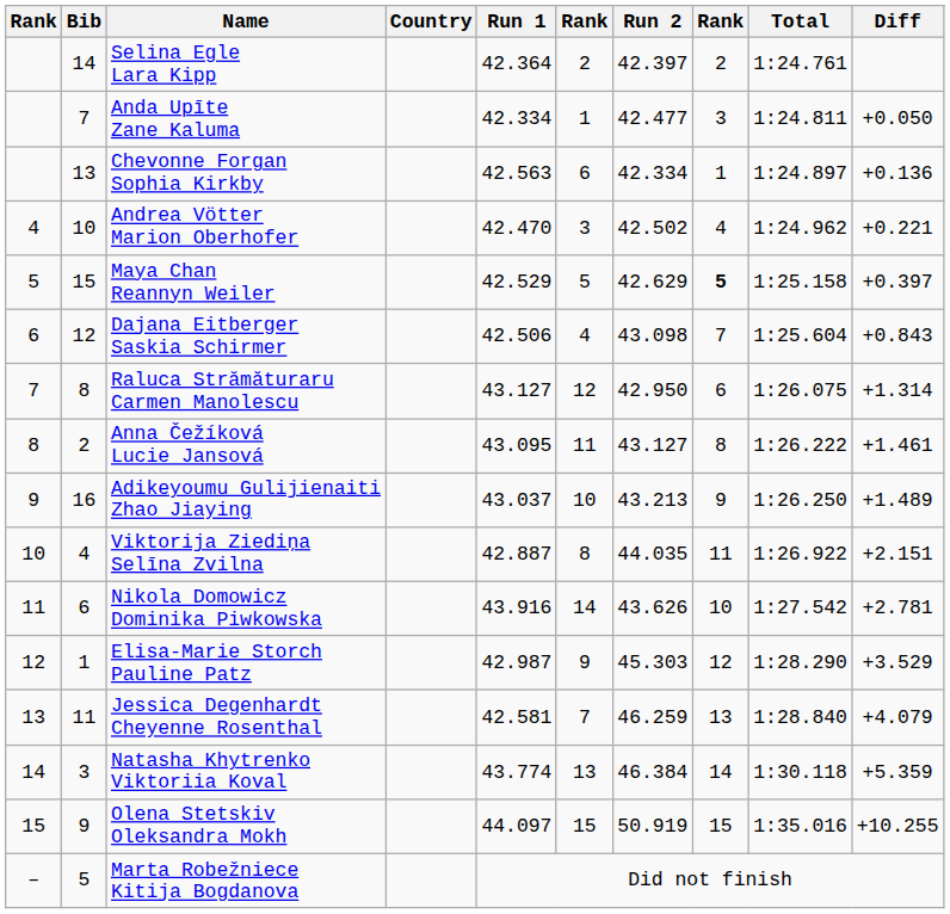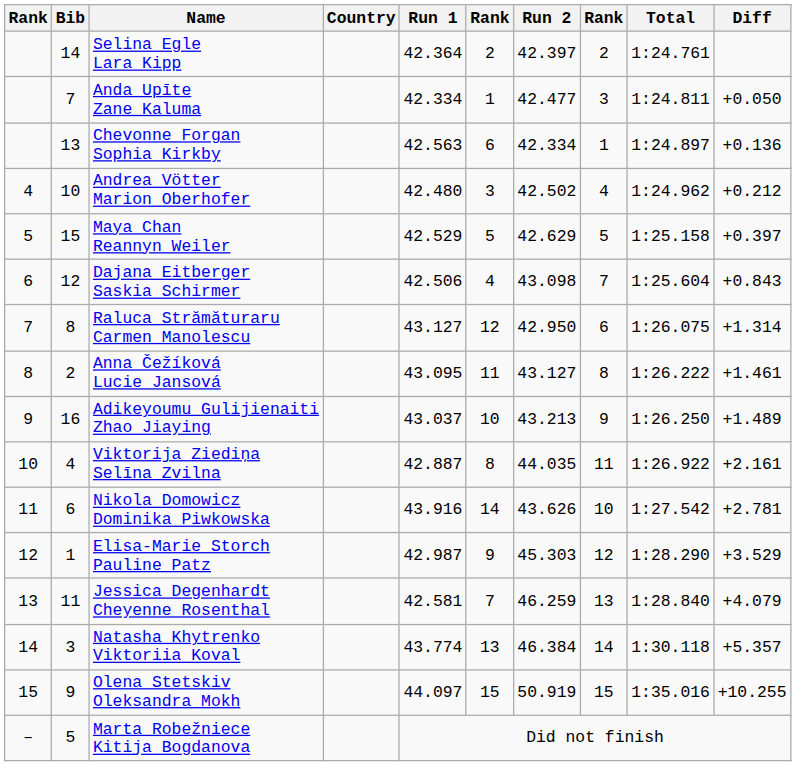 <table class="wikitable sortable" style="text-align:center">
 <tr>
 <th>Rank</th>
 <th>Bib</th>
 <th>Name</th>
 <th>Country</th>
 <th>Run 1</th>
 <th>Rank</th>
 <th>Run 2</th>
 <th>Rank</th>
 <th>Total</th>
 <th>Diff</th>
 </tr>
 <tr>
 <td></td>
 <td>14</td>
 <td align=left><a href='#'>Selina Egle</a><br><a href='#'>Lara Kipp</a></td>
 <td align=left></td>
 <td>42.364</td>
 <td>2</td>
 <td>42.397</td>
 <td>2</td>
 <td>1:24.761</td>
 <td></td>
 </tr>
 <tr>
 <td></td>
 <td>7</td>
 <td align=left><a href='#'>Anda Upīte</a><br><a href='#'>Zane Kaluma</a></td>
 <td align=left></td>
 <td>42.334</td>
 <td>1</td>
 <td>42.477</td>
 <td>3</td>
 <td>1:24.811</td>
 <td>+0.050</td>
 </tr>
 <tr>
 <td></td>
 <td>13</td>
 <td align=left><a href='#'>Chevonne Forgan</a><br><a href='#'>Sophia Kirkby</a></td>
 <td align=left></td>
 <td>42.563</td>
 <td>6</td>
 <td>42.334</td>
 <td>1</td>
 <td>1:24.897</td>
 <td>+0.136</td>
 </tr>
 <tr>
 <td>4</td>
 <td>10</td>
 <td align=left><a href='#'>Andrea Vötter</a><br><a href='#'>Marion Oberhofer</a></td>
 <td align=left></td>
-<td>42.470</td>
+<td>42.480</td>
 <td>3</td>
 <td>42.502</td>
 <td>4</td>
 <td>1:24.962</td>
-<td>+0.221</td>
+<td>+0.212</td>
 </tr>
 <tr>
 <td>5</td>
 <td>15</td>
 <td align=left><a href='#'>Maya Chan</a><br><a href='#'>Reannyn Weiler</a></td>
 <td align=left></td>
 <td>42.529</td>
 <td>5</td>
 <td>42.629</td>
-<td><strong>5</strong></td>
+<td>5</td>
 <td>1:25.158</td>
 <td>+0.397</td>
 </tr>
 <tr>
 <td>6</td>
 <td>12</td>
 <td align=left><a href='#'>Dajana Eitberger</a><br><a href='#'>Saskia Schirmer</a></td>
 <td align=left></td>
 <td>42.506</td>
 <td>4</td>
 <td>43.098</td>
 <td>7</td>
 <td>1:25.604</td>
 <td>+0.843</td>
 </tr>
 <tr>
 <td>7</td>
 <td>8</td>
 <td align=left><a href='#'>Raluca Strămăturaru</a><br><a href='#'>Carmen Manolescu</a></td>
 <td align=left></td>
 <td>43.127</td>
 <td>12</td>
 <td>42.950</td>
 <td>6</td>
 <td>1:26.075</td>
 <td>+1.314</td>
 </tr>
 <tr>
 <td>8</td>
 <td>2</td>
 <td align=left><a href='#'>Anna Čežíková</a><br><a href='#'>Lucie Jansová</a></td>
 <td align=left></td>
 <td>43.095</td>
 <td>11</td>
 <td>43.127</td>
 <td>8</td>
 <td>1:26.222</td>
 <td>+1.461</td>
 </tr>
 <tr>
 <td>9</td>
 <td>16</td>
 <td align=left><a href='#'>Adikeyoumu Gulijienaiti</a><br><a href='#'>Zhao Jiaying</a></td>
 <td align=left></td>
 <td>43.037</td>
 <td>10</td>
 <td>43.213</td>
 <td>9</td>
 <td>1:26.250</td>
 <td>+1.489</td>
 </tr>
 <tr>
 <td>10</td>
 <td>4</td>
 <td align=left><a href='#'>Viktorija Ziediņa</a><br><a href='#'>Selīna Zvilna</a></td>
 <td align=left></td>
 <td>42.887</td>
 <td>8</td>
 <td>44.035</td>
 <td>11</td>
 <td>1:26.922</td>
-<td>+2.151</td>
+<td>+2.161</td>
 </tr>
 <tr>
 <td>11</td>
 <td>6</td>
 <td align=left><a href='#'>Nikola Domowicz</a><br><a href='#'>Dominika Piwkowska</a></td>
 <td align=left></td>
 <td>43.916</td>
 <td>14</td>
 <td>43.626</td>
 <td>10</td>
 <td>1:27.542</td>
 <td>+2.781</td>
 </tr>
 <tr>
 <td>12</td>
 <td>1</td>
 <td align=left><a href='#'>Elisa-Marie Storch</a><br><a href='#'>Pauline Patz</a></td>
 <td align=left></td>
 <td>42.987</td>
 <td>9</td>
 <td>45.303</td>
 <td>12</td>
 <td>1:28.290</td>
 <td>+3.529</td>
 </tr>
 <tr>
 <td>13</td>
 <td>11</td>
 <td align=left><a href='#'>Jessica Degenhardt</a><br><a href='#'>Cheyenne Rosenthal</a></td>
 <td align=left></td>
 <td>42.581</td>
 <td>7</td>
 <td>46.259</td>
 <td>13</td>
 <td>1:28.840</td>
 <td>+4.079</td>
 </tr>
 <tr>
 <td>14</td>
 <td>3</td>
 <td align=left><a href='#'>Natasha Khytrenko</a><br><a href='#'>Viktoriia Koval</a></td>
 <td align=left></td>
 <td>43.774</td>
 <td>13</td>
 <td>46.384</td>
 <td>14</td>
 <td>1:30.118</td>
-<td>+5.359</td>
+<td>+5.357</td>
 </tr>
 <tr>
 <td>15</td>
 <td>9</td>
 <td align=left><a href='#'>Olena Stetskiv</a><br><a href='#'>Oleksandra Mokh</a></td>
 <td align=left></td>
 <td>44.097</td>
 <td>15</td>
 <td>50.919</td>
 <td>15</td>
 <td>1:35.016</td>
 <td>+10.255</td>
 </tr>
 <tr>
 <td>–</td>
 <td>5</td>
 <td align=left><a href='#'>Marta Robežniece</a><br><a href='#'>Kitija Bogdanova</a></td>
 <td align=left></td>
 <td colspan=6>Did not finish</td>
 </tr>
 </table>
